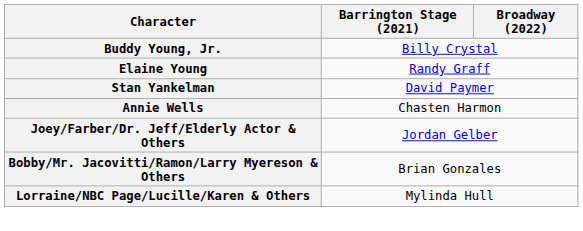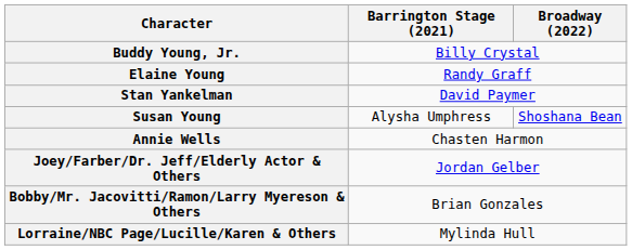 <table class="wikitable">
 <tr>
 <th>Character</th>
 <th>Barrington Stage (2021)</th>
 <th>Broadway (2022)</th>
 </tr>
 <tr>
 <th>Buddy Young, Jr.</th>
 <td colspan=2 align=center><a href='#'>Billy Crystal</a></td>
 </tr>
 <tr>
 <th>Elaine Young</th>
 <td colspan=2 align=center><a href='#'>Randy Graff</a></td>
 </tr>
 <tr>
 <th>Stan Yankelman</th>
 <td colspan="2" align="center"><a href='#'>David Paymer</a></td>
 </tr>
 <tr>
+<th>Susan Young</th>
+<td colspan="1" align="center">Alysha Umphress</td>
+<td colspan="1" align="center"><a href='#'>Shoshana Bean</a></td>
+</tr>
+<tr>
 <th>Annie Wells</th>
 <td colspan=2 align=center>Chasten Harmon</td>
 </tr>
 <tr>
 <th>Joey/Farber/Dr. Jeff/Elderly Actor & Others</th>
 <td colspan="2" align="center"><a href='#'>Jordan Gelber</a></td>
 </tr>
 <tr>
 <th>Bobby/Mr. Jacovitti/Ramon/Larry Myereson & Others</th>
 <td colspan="2" align="center">Brian Gonzales</td>
 </tr>
 <tr>
 <th>Lorraine/NBC Page/Lucille/Karen & Others</th>
 <td colspan="2" align="center">Mylinda Hull</td>
 </tr>
 </table>
